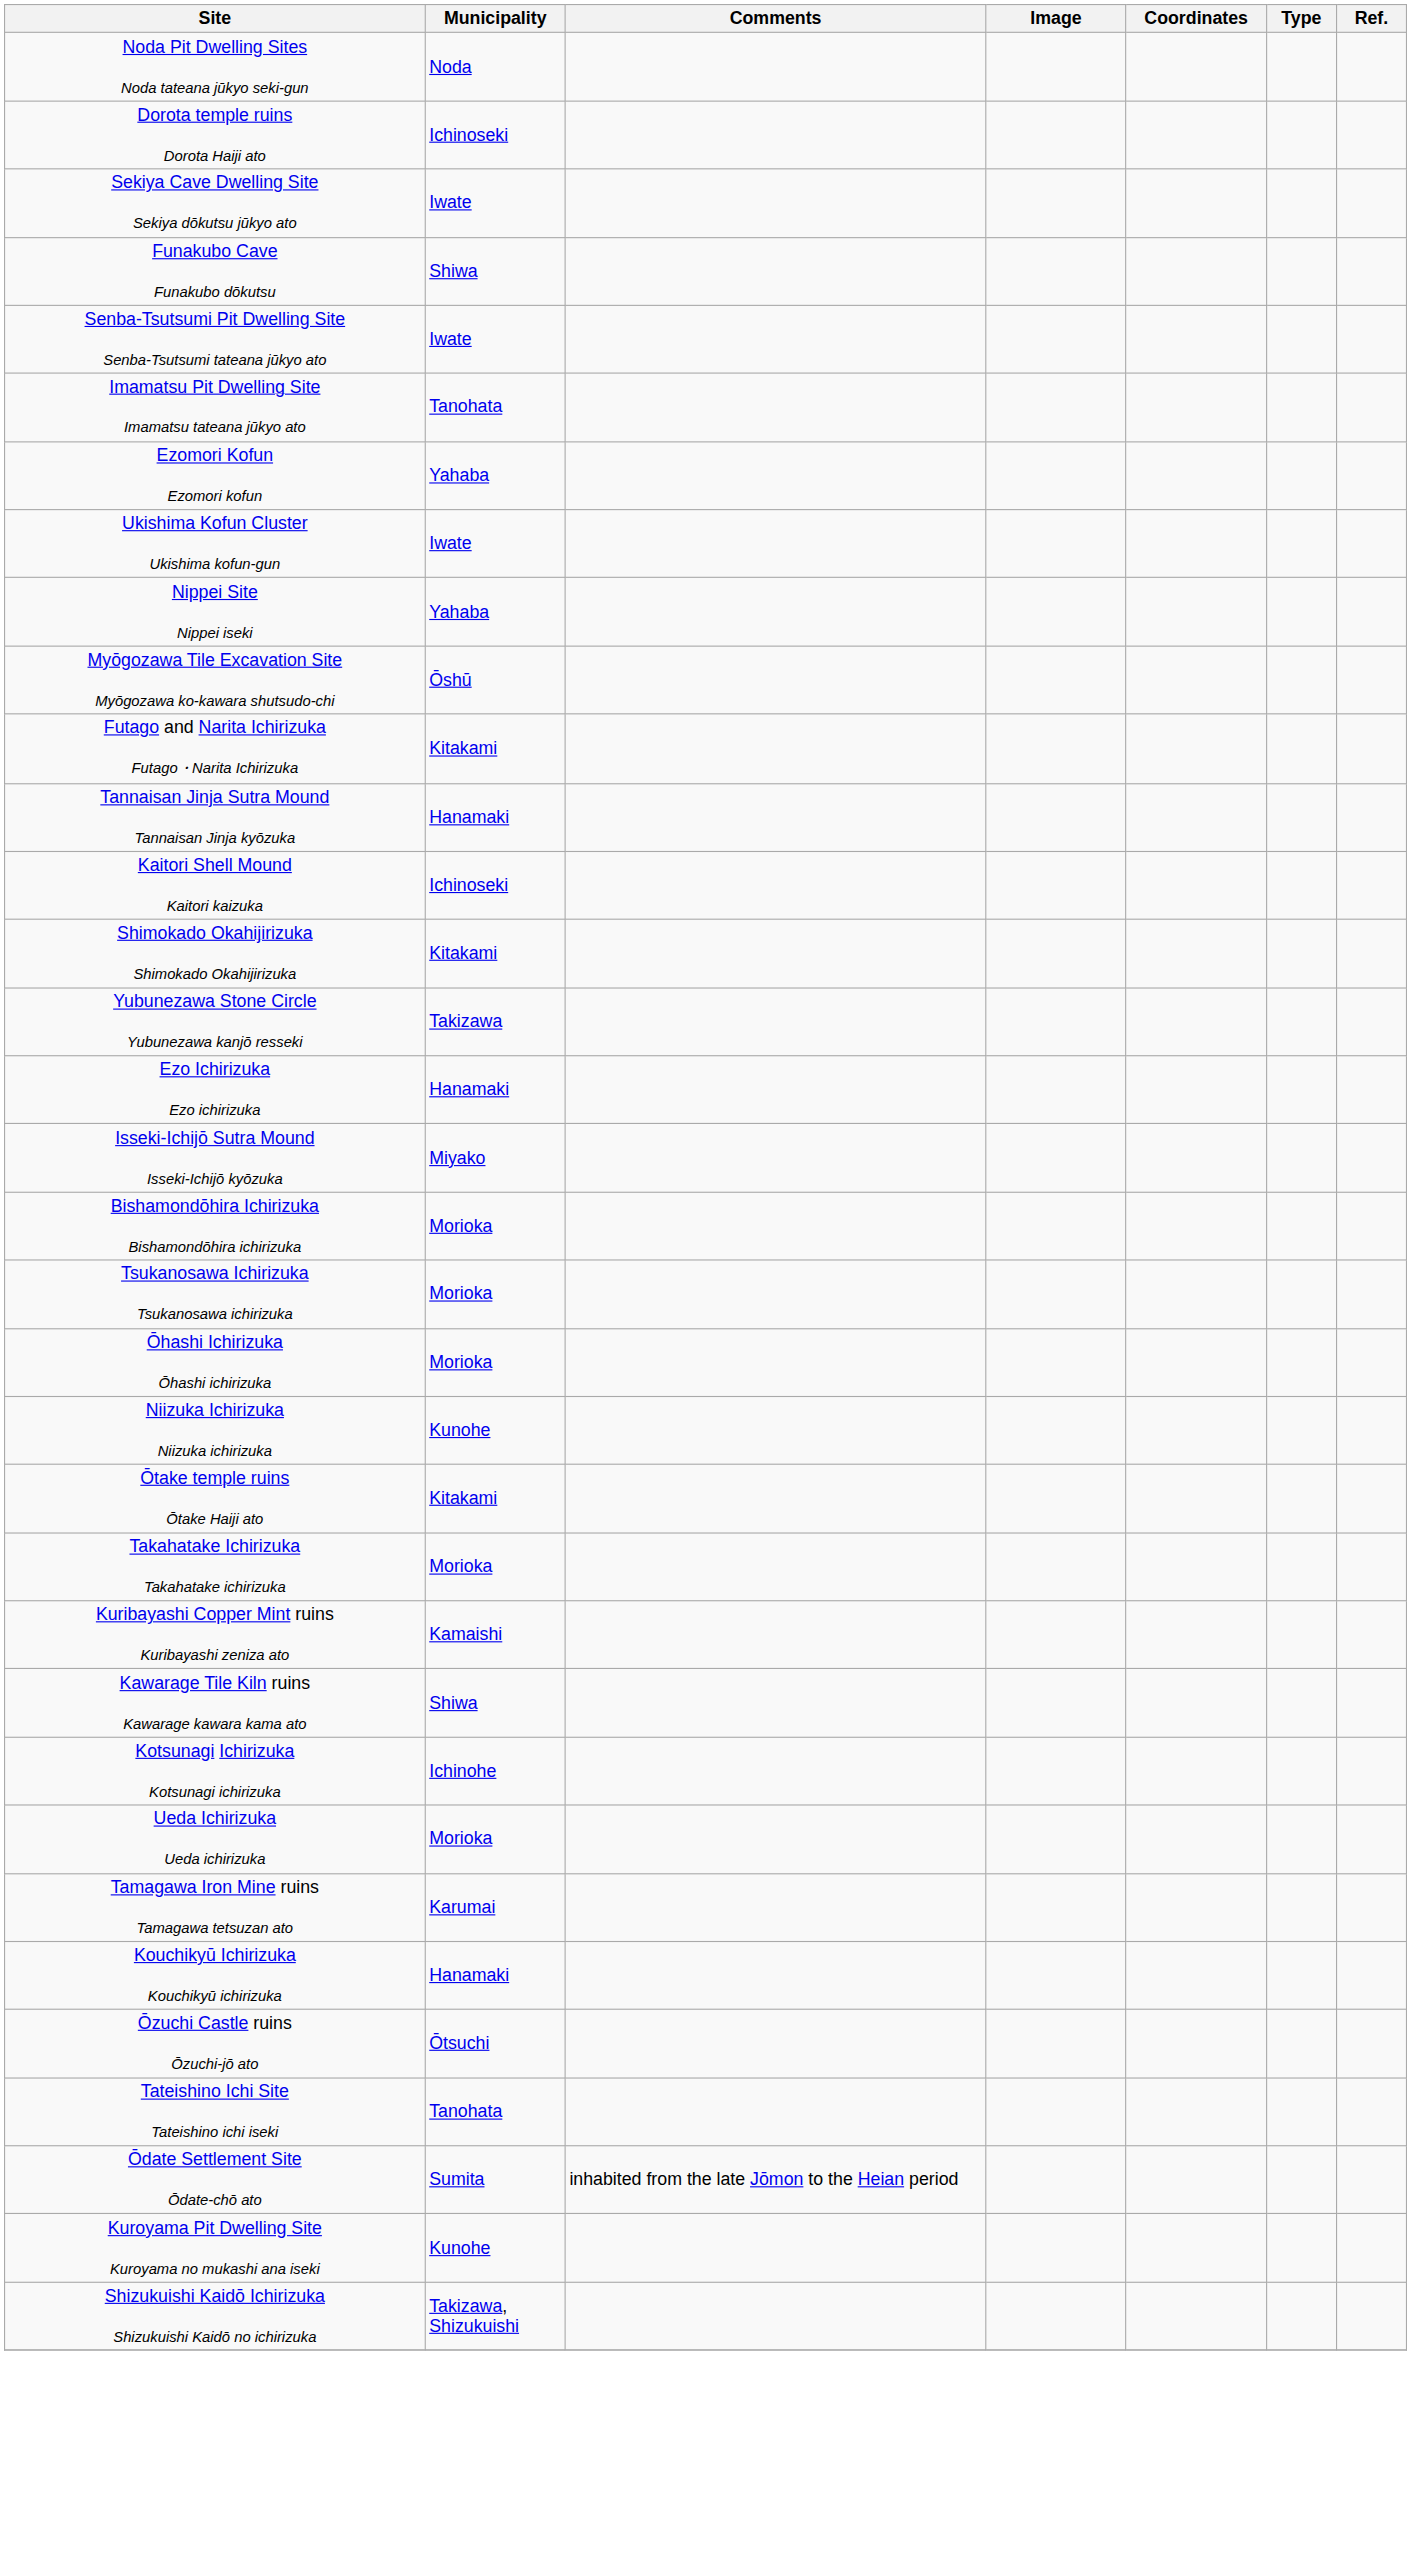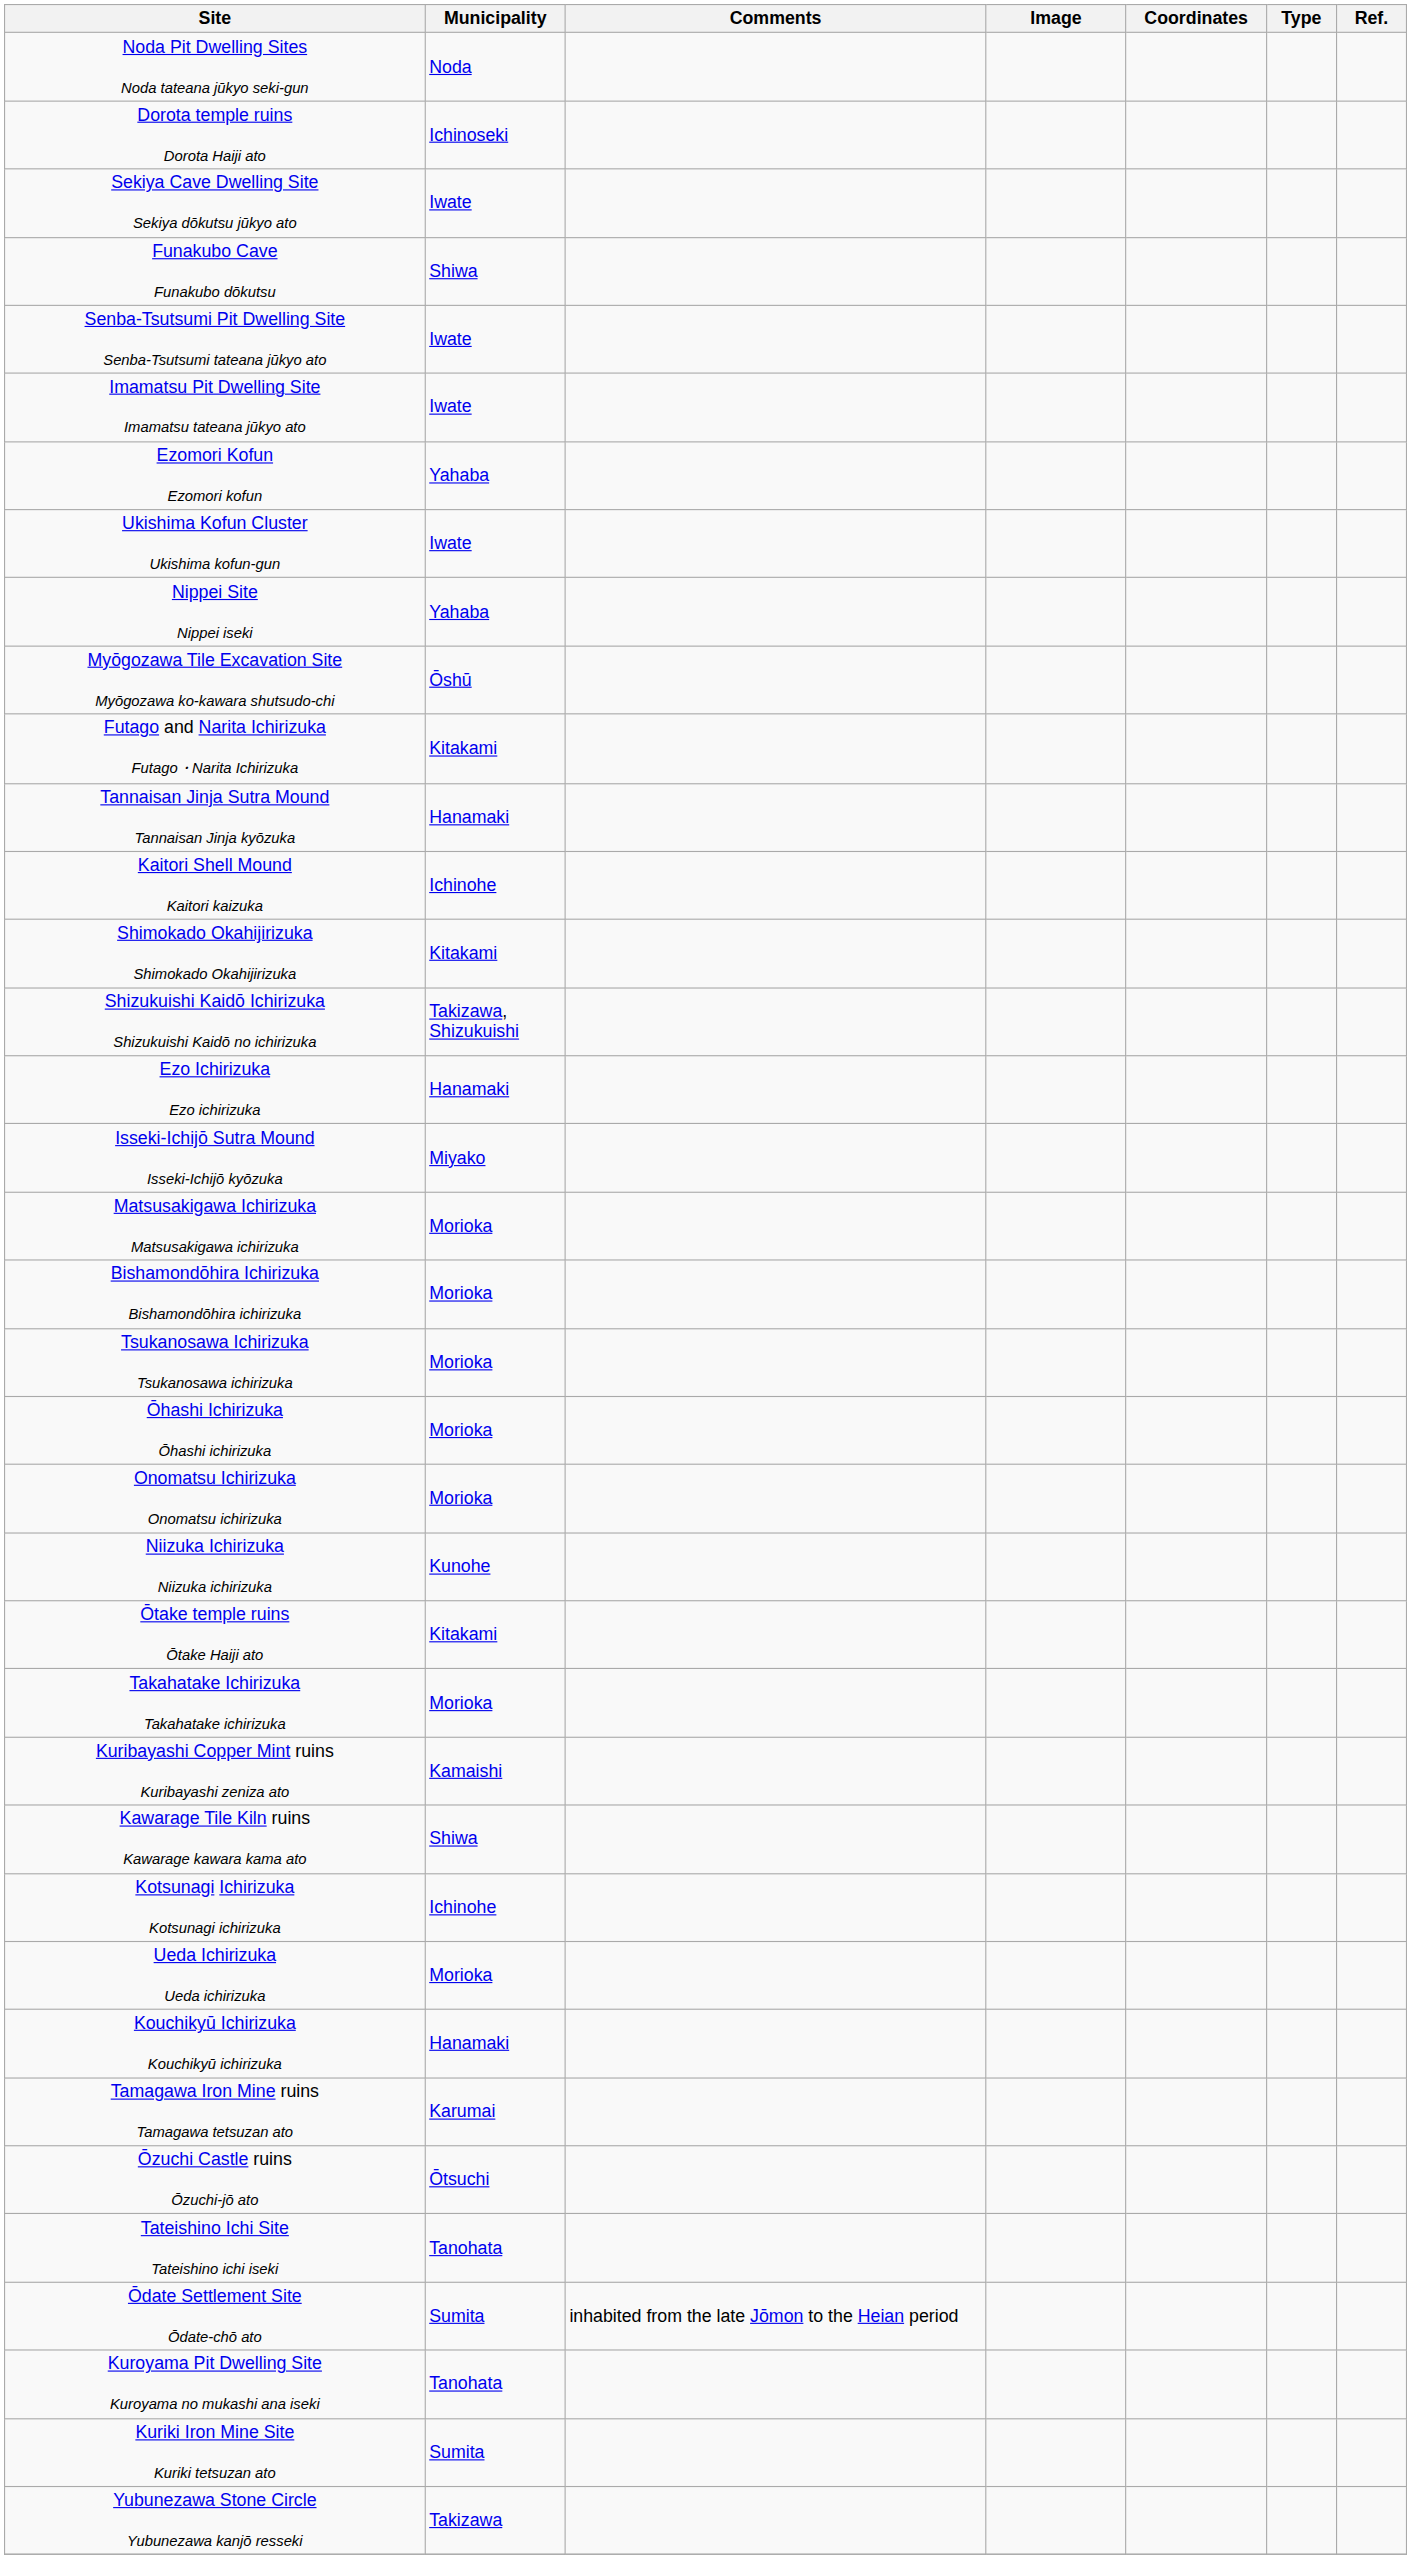 <table class="wikitable sortable"  style="width:100%;">
 <tr>
 <th width="30%" align="left">Site</th>
 <th width="10%" align="left">Municipality</th>
 <th width="30%" align="left" class="unsortable">Comments</th>
 <th width="10%" align="left"  class="unsortable">Image</th>
 <th width="10%" align="left" class="unsortable">Coordinates</th>
 <th width="5%" align="left">Type</th>
 <th width="5%" align="left"  class="unsortable">Ref.</th>
 </tr>
 <tr>
 <td align="center"><a href='#'>Noda Pit Dwelling Sites</a><br><br><small><em>Noda tateana jūkyo seki-gun</em></small></td>
 <td><a href='#'>Noda</a></td>
 <td></td>
 <td></td>
 <td></td>
 <td></td>
 <td></td>
 </tr>
 <tr>
 <td align="center"><a href='#'>Dorota temple ruins</a> <br><br><small><em>Dorota Haiji ato</em></small></td>
 <td><a href='#'>Ichinoseki</a></td>
 <td></td>
 <td></td>
 <td></td>
 <td></td>
 <td></td>
 </tr>
 <tr>
 <td align="center"><a href='#'>Sekiya Cave Dwelling Site</a><br><br><small><em>Sekiya dōkutsu jūkyo ato</em></small></td>
 <td><a href='#'>Iwate</a></td>
 <td></td>
 <td></td>
 <td></td>
 <td></td>
 <td></td>
 </tr>
 <tr>
 <td align="center"><a href='#'>Funakubo Cave</a><br><br><small><em>Funakubo dōkutsu</em></small></td>
 <td><a href='#'>Shiwa</a></td>
 <td></td>
 <td></td>
 <td></td>
 <td></td>
 <td></td>
 </tr>
 <tr>
 <td align="center"><a href='#'>Senba-Tsutsumi Pit Dwelling Site</a><br><br><small><em>Senba-Tsutsumi tateana jūkyo ato</em></small></td>
 <td><a href='#'>Iwate</a></td>
 <td></td>
 <td></td>
 <td></td>
 <td></td>
 <td></td>
 </tr>
 <tr>
 <td align="center"><a href='#'>Imamatsu Pit Dwelling Site</a><br><br><small><em>Imamatsu tateana jūkyo ato</em></small></td>
-<td><a href='#'>Tanohata</a></td>
+<td><a href='#'>Iwate</a></td>
 <td></td>
 <td></td>
 <td></td>
 <td></td>
 <td></td>
 </tr>
 <tr>
 <td align="center"><a href='#'>Ezomori Kofun</a><br><br><small><em>Ezomori kofun</em></small></td>
 <td><a href='#'>Yahaba</a></td>
 <td></td>
 <td></td>
 <td></td>
 <td></td>
 <td></td>
 </tr>
 <tr>
 <td align="center"><a href='#'>Ukishima Kofun Cluster</a><br><br><small><em>Ukishima kofun-gun</em></small></td>
 <td><a href='#'>Iwate</a></td>
 <td></td>
 <td></td>
 <td></td>
 <td></td>
 <td></td>
 </tr>
 <tr>
 <td align="center"><a href='#'>Nippei Site</a><br><br><small><em>Nippei iseki</em></small></td>
 <td><a href='#'>Yahaba</a></td>
 <td></td>
 <td></td>
 <td></td>
 <td></td>
 <td></td>
 </tr>
 <tr>
 <td align="center"><a href='#'>Myōgozawa Tile Excavation Site</a><br><br><small><em>Myōgozawa ko-kawara shutsudo-chi</em></small></td>
 <td><a href='#'>Ōshū</a></td>
 <td></td>
 <td></td>
 <td></td>
 <td></td>
 <td></td>
 </tr>
 <tr>
 <td align="center"><a href='#'>Futago</a> and <a href='#'>Narita Ichirizuka</a><br><br><small><em>Futago・Narita Ichirizuka</em></small></td>
 <td><a href='#'>Kitakami</a></td>
 <td></td>
 <td></td>
 <td></td>
 <td></td>
 <td></td>
 </tr>
 <tr>
 <td align="center"><a href='#'>Tannaisan Jinja Sutra Mound</a><br><br><small><em>Tannaisan Jinja kyōzuka</em></small></td>
 <td><a href='#'>Hanamaki</a></td>
 <td></td>
 <td></td>
 <td></td>
 <td></td>
 <td></td>
 </tr>
 <tr>
 <td align="center"><a href='#'>Kaitori Shell Mound</a><br><br><small><em>Kaitori kaizuka</em></small></td>
-<td><a href='#'>Ichinoseki</a></td>
+<td><a href='#'>Ichinohe</a></td>
 <td></td>
 <td></td>
 <td></td>
 <td></td>
 <td></td>
 </tr>
 <tr>
 <td align="center"><a href='#'>Shimokado Okahijirizuka</a><br><br><small><em>Shimokado Okahijirizuka</em></small></td>
 <td><a href='#'>Kitakami</a></td>
 <td></td>
 <td></td>
 <td></td>
 <td></td>
 <td></td>
 </tr>
 <tr>
-<td align="center"><a href='#'>Yubunezawa Stone Circle</a><br><br><small><em>Yubunezawa kanjō resseki</em></small></td>
-<td><a href='#'>Takizawa</a></td>
+<td align="center"><a href='#'>Shizukuishi Kaidō Ichirizuka</a><br><br><small><em>Shizukuishi Kaidō no ichirizuka</em></small></td>
+<td><a href='#'>Takizawa</a>, <a href='#'>Shizukuishi</a></td>
 <td></td>
 <td></td>
 <td></td>
 <td></td>
 <td></td>
 </tr>
 <tr>
 <td align="center"><a href='#'>Ezo Ichirizuka</a><br><br><small><em>Ezo ichirizuka</em></small></td>
 <td><a href='#'>Hanamaki</a></td>
 <td></td>
 <td></td>
 <td></td>
 <td></td>
 <td></td>
 </tr>
 <tr>
 <td align="center"><a href='#'>Isseki-Ichijō Sutra Mound</a><br><br><small><em>Isseki-Ichijō kyōzuka</em></small></td>
 <td><a href='#'>Miyako</a></td>
+<td></td>
+<td></td>
+<td></td>
+<td></td>
+<td></td>
+</tr>
+<tr>
+<td align="center"><a href='#'>Matsusakigawa Ichirizuka</a><br><br><small><em>Matsusakigawa ichirizuka</em></small></td>
+<td><a href='#'>Morioka</a></td>
 <td></td>
 <td></td>
 <td></td>
 <td></td>
 <td></td>
 </tr>
 <tr>
 <td align="center"><a href='#'>Bishamondōhira Ichirizuka</a><br><br><small><em>Bishamondōhira ichirizuka</em></small></td>
 <td><a href='#'>Morioka</a></td>
 <td></td>
 <td></td>
 <td></td>
 <td></td>
 <td></td>
 </tr>
 <tr>
 <td align="center"><a href='#'>Tsukanosawa Ichirizuka</a><br><br><small><em>Tsukanosawa ichirizuka</em></small></td>
 <td><a href='#'>Morioka</a></td>
 <td></td>
 <td></td>
 <td></td>
 <td></td>
 <td></td>
 </tr>
 <tr>
 <td align="center"><a href='#'>Ōhashi Ichirizuka</a><br><br><small><em>Ōhashi ichirizuka</em></small></td>
+<td><a href='#'>Morioka</a></td>
+<td></td>
+<td></td>
+<td></td>
+<td></td>
+<td></td>
+</tr>
+<tr>
+<td align="center"><a href='#'>Onomatsu Ichirizuka</a><br><br><small><em>Onomatsu ichirizuka</em></small></td>
 <td><a href='#'>Morioka</a></td>
 <td></td>
 <td></td>
 <td></td>
 <td></td>
 <td></td>
 </tr>
 <tr>
 <td align="center"><a href='#'>Niizuka Ichirizuka</a><br><br><small><em>Niizuka ichirizuka</em></small></td>
 <td><a href='#'>Kunohe</a></td>
 <td></td>
 <td></td>
 <td></td>
 <td></td>
 <td></td>
 </tr>
 <tr>
 <td align="center"><a href='#'>Ōtake temple ruins</a> <br><br><small><em>Ōtake Haiji ato</em></small></td>
 <td><a href='#'>Kitakami</a></td>
 <td></td>
 <td></td>
 <td></td>
 <td></td>
 <td></td>
 </tr>
 <tr>
 <td align="center"><a href='#'>Takahatake Ichirizuka</a><br><br><small><em>Takahatake ichirizuka</em></small></td>
 <td><a href='#'>Morioka</a></td>
 <td></td>
 <td></td>
 <td></td>
 <td></td>
 <td></td>
 </tr>
 <tr>
 <td align="center"><a href='#'>Kuribayashi Copper Mint</a> ruins<br><br><small><em>Kuribayashi zeniza ato</em></small></td>
 <td><a href='#'>Kamaishi</a></td>
 <td></td>
 <td></td>
 <td></td>
 <td></td>
 <td></td>
 </tr>
 <tr>
 <td align="center"><a href='#'>Kawarage Tile Kiln</a> ruins<br><br><small><em>Kawarage kawara kama ato</em></small></td>
 <td><a href='#'>Shiwa</a></td>
 <td></td>
 <td></td>
 <td></td>
 <td></td>
 <td></td>
 </tr>
 <tr>
 <td align="center"><a href='#'>Kotsunagi</a> <a href='#'>Ichirizuka</a><br><br><small><em>Kotsunagi ichirizuka</em></small></td>
 <td><a href='#'>Ichinohe</a></td>
 <td></td>
 <td></td>
 <td></td>
 <td></td>
 <td></td>
 </tr>
 <tr>
 <td align="center"><a href='#'>Ueda Ichirizuka</a><br><br><small><em>Ueda ichirizuka</em></small></td>
 <td><a href='#'>Morioka</a></td>
 <td></td>
 <td></td>
 <td></td>
 <td></td>
 <td></td>
 </tr>
 <tr>
-<td align="center"><a href='#'>Tamagawa Iron Mine</a> ruins<br><br><small><em>Tamagawa tetsuzan ato</em></small></td>
-<td><a href='#'>Karumai</a></td>
+<td align="center"><a href='#'>Kouchikyū Ichirizuka</a><br><br><small><em>Kouchikyū ichirizuka</em></small></td>
+<td><a href='#'>Hanamaki</a></td>
 <td></td>
 <td></td>
 <td></td>
 <td></td>
 <td></td>
 </tr>
 <tr>
-<td align="center"><a href='#'>Kouchikyū Ichirizuka</a><br><br><small><em>Kouchikyū ichirizuka</em></small></td>
-<td><a href='#'>Hanamaki</a></td>
+<td align="center"><a href='#'>Tamagawa Iron Mine</a> ruins<br><br><small><em>Tamagawa tetsuzan ato</em></small></td>
+<td><a href='#'>Karumai</a></td>
 <td></td>
 <td></td>
 <td></td>
 <td></td>
 <td></td>
 </tr>
 <tr>
 <td align="center"><a href='#'>Ōzuchi Castle</a> ruins<br><br><small><em>Ōzuchi-jō ato</em></small></td>
 <td><a href='#'>Ōtsuchi</a></td>
 <td></td>
 <td></td>
 <td></td>
 <td></td>
 <td></td>
 </tr>
 <tr>
 <td align="center"><a href='#'>Tateishino Ichi Site</a><br><br><small><em>Tateishino ichi iseki</em></small></td>
 <td><a href='#'>Tanohata</a></td>
 <td></td>
 <td></td>
 <td></td>
 <td></td>
 <td></td>
 </tr>
 <tr>
 <td align="center"><a href='#'>Ōdate Settlement Site</a><br><br><small><em>Ōdate-chō ato</em></small></td>
 <td><a href='#'>Sumita</a></td>
 <td>inhabited from the late <a href='#'>Jōmon</a> to the <a href='#'>Heian</a> period</td>
 <td></td>
 <td></td>
 <td></td>
 <td></td>
 </tr>
 <tr>
 <td align="center"><a href='#'>Kuroyama Pit Dwelling Site</a><br><br><small><em>Kuroyama no mukashi ana iseki</em></small></td>
-<td><a href='#'>Kunohe</a></td>
+<td><a href='#'>Tanohata</a></td>
 <td></td>
 <td></td>
 <td></td>
 <td></td>
 <td></td>
 </tr>
 <tr>
-<td align="center"><a href='#'>Shizukuishi Kaidō Ichirizuka</a><br><br><small><em>Shizukuishi Kaidō no ichirizuka</em></small></td>
-<td><a href='#'>Takizawa</a>, <a href='#'>Shizukuishi</a></td>
+<td align="center"><a href='#'>Kuriki Iron Mine Site</a><br><br><small><em>Kuriki tetsuzan ato</em></small></td>
+<td><a href='#'>Sumita</a></td>
+<td></td>
+<td></td>
+<td></td>
+<td></td>
+<td></td>
+</tr>
+<tr>
+<td align="center"><a href='#'>Yubunezawa Stone Circle</a><br><br><small><em>Yubunezawa kanjō resseki</em></small></td>
+<td><a href='#'>Takizawa</a></td>
 <td></td>
 <td></td>
 <td></td>
 <td></td>
 <td></td>
 </tr>
 <tr>
 </tr>
 </table>
